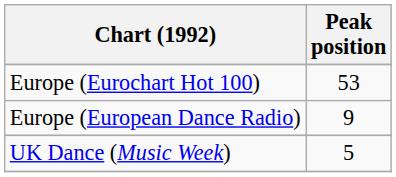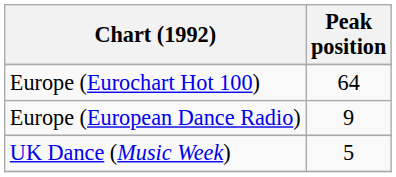 <table class="wikitable sortable">
 <tr>
 <th>Chart (1992)</th>
 <th>Peak<br>position</th>
 </tr>
 <tr>
 </tr>
 <tr>
 </tr>
 <tr>
 <td>Europe (<a href='#'>Eurochart Hot 100</a>)</td>
-<td align="center">53</td>
+<td align="center">64</td>
 </tr>
 <tr>
 <td>Europe (<a href='#'>European Dance Radio</a>)</td>
 <td align="center">9</td>
 </tr>
 <tr>
 </tr>
 <tr>
 </tr>
 <tr>
 </tr>
 <tr>
 </tr>
 <tr>
 <td><a href='#'>UK Dance</a> (<em><a href='#'>Music Week</a></em>)</td>
 <td align="center">5</td>
 </tr>
 <tr>
 </tr>
 <tr>
 </tr>
 <tr>
 </tr>
 </table>
